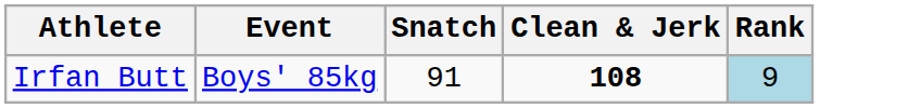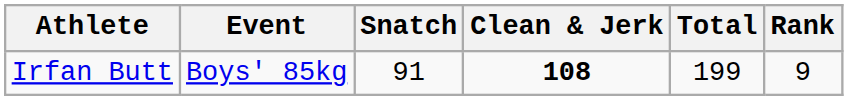 <table class="wikitable" style="font-size:90%">
 <tr>
 <th>Athlete</th>
 <th>Event</th>
 <th>Snatch</th>
 <th>Clean & Jerk</th>
+<th>Total</th>
 <th>Rank</th>
 </tr>
 <tr>
 <td><a href='#'>Irfan Butt</a></td>
 <td><a href='#'>Boys' 85kg</a></td>
 <td align=center>91</td>
 <td align=center><strong>108</strong></td>
-<td align=center style="background: lightblue;">9</td>
+<td align=center>199</td>
+<td align=center>9</td>
 </tr>
 </table>
